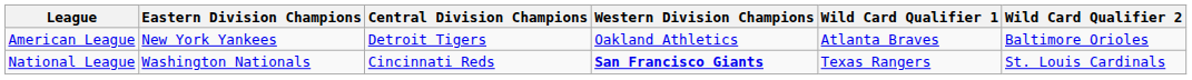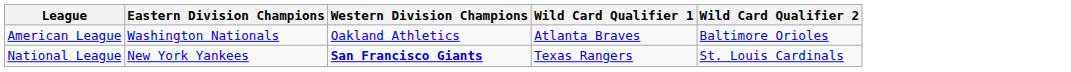 <table class="wikitable">
 <tr>
 <th>League</th>
 <th>Eastern Division Champions</th>
-<th>Central Division Champions</th>
 <th>Western Division Champions</th>
 <th>Wild Card Qualifier 1</th>
 <th>Wild Card Qualifier 2</th>
 </tr>
 <tr>
 <td><a href='#'>American League</a></td>
-<td><a href='#'>New York Yankees</a></td>
-<td><a href='#'>Detroit Tigers</a></td>
+<td><a href='#'>Washington Nationals</a></td>
 <td><a href='#'>Oakland Athletics</a></td>
 <td><a href='#'>Atlanta Braves</a></td>
 <td><a href='#'>Baltimore Orioles</a></td>
 </tr>
 <tr>
 <td><a href='#'>National League</a></td>
-<td><a href='#'>Washington Nationals</a></td>
-<td><a href='#'>Cincinnati Reds</a></td>
+<td><a href='#'>New York Yankees</a></td>
 <td><strong><a href='#'>San Francisco Giants</a></strong></td>
 <td><a href='#'>Texas Rangers</a></td>
 <td><a href='#'>St. Louis Cardinals</a></td>
 </tr>
 </table>
